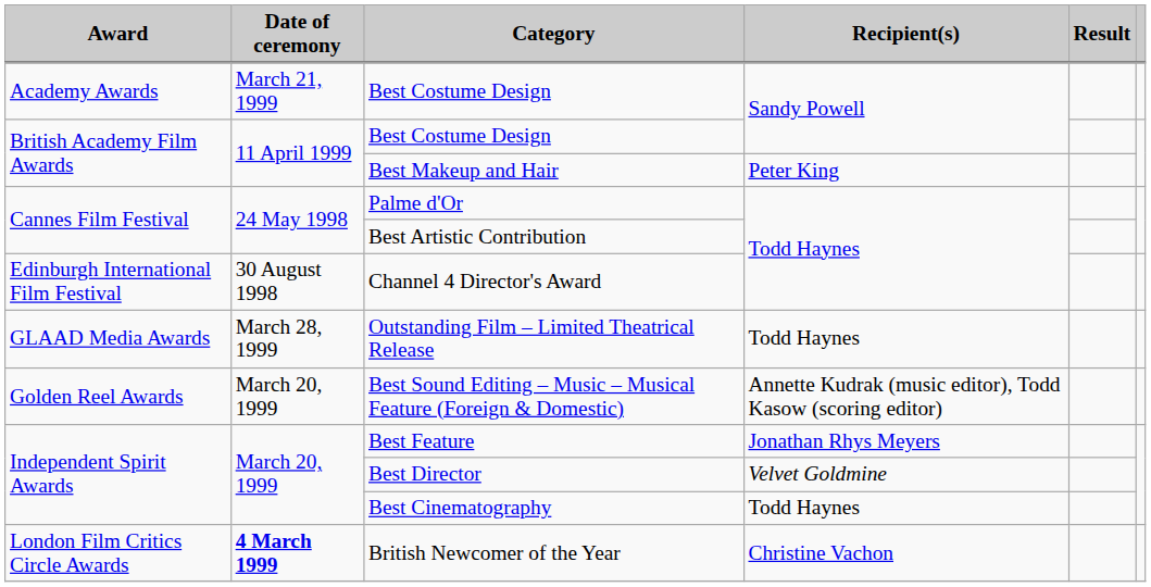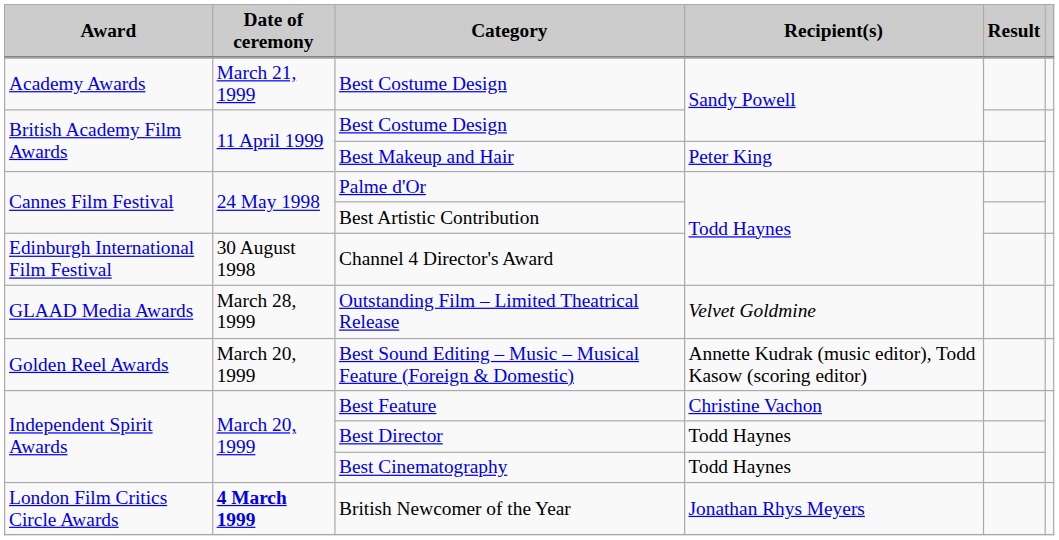 <table class="wikitable">
 <tr style="text-align:center;">
 <th style="background:#ccc;">Award</th>
 <th style="background:#ccc;">Date of ceremony</th>
 <th style="background:#ccc;">Category</th>
 <th style="background:#ccc;">Recipient(s)</th>
 <th style="background:#ccc;">Result</th>
 <th style="background:#ccc;"></th>
 </tr>
 <tr style="border-top:2px solid gray;">
 </tr>
 <tr>
 <td><a href='#'>Academy Awards</a></td>
 <td><a href='#'>March 21, 1999</a></td>
 <td><a href='#'>Best Costume Design</a></td>
 <td rowspan="2"><a href='#'>Sandy Powell</a></td>
 <td></td>
 <td></td>
 </tr>
 <tr>
 <td rowspan="2"><a href='#'>British Academy Film Awards</a></td>
 <td rowspan="2"><a href='#'>11 April 1999</a></td>
 <td><a href='#'>Best Costume Design</a></td>
 <td></td>
 <td rowspan="2"></td>
 </tr>
 <tr>
 <td><a href='#'>Best Makeup and Hair</a></td>
 <td><a href='#'>Peter King</a></td>
 <td></td>
 </tr>
 <tr>
 <td rowspan="2"><a href='#'>Cannes Film Festival</a></td>
 <td rowspan="2"><a href='#'>24 May 1998</a></td>
 <td><a href='#'>Palme d'Or</a></td>
 <td rowspan="3"><a href='#'>Todd Haynes</a></td>
 <td></td>
 <td rowspan="2"></td>
 </tr>
 <tr>
 <td>Best Artistic Contribution</td>
 <td></td>
 </tr>
 <tr>
 <td><a href='#'>Edinburgh International Film Festival</a></td>
 <td>30 August 1998</td>
 <td>Channel 4 Director's Award</td>
 <td></td>
 <td></td>
 </tr>
 <tr>
 <td><a href='#'>GLAAD Media Awards</a></td>
 <td>March 28, 1999</td>
 <td><a href='#'>Outstanding Film – Limited Theatrical Release</a></td>
-<td>Todd Haynes</td>
+<td><em>Velvet Goldmine</em></td>
 <td></td>
 <td></td>
 </tr>
 <tr>
 <td><a href='#'>Golden Reel Awards</a></td>
 <td>March 20, 1999</td>
 <td><a href='#'>Best Sound Editing – Music – Musical Feature (Foreign & Domestic)</a></td>
 <td>Annette Kudrak (music editor), Todd Kasow (scoring editor)</td>
 <td></td>
 <td></td>
 </tr>
 <tr>
 <td rowspan="3"><a href='#'>Independent Spirit Awards</a></td>
 <td rowspan="3"><a href='#'>March 20, 1999</a></td>
 <td><a href='#'>Best Feature</a></td>
-<td><a href='#'>Jonathan Rhys Meyers</a></td>
+<td><a href='#'>Christine Vachon</a></td>
 <td></td>
 <td rowspan="3"></td>
 </tr>
 <tr>
 <td><a href='#'>Best Director</a></td>
-<td><em>Velvet Goldmine</em></td>
+<td>Todd Haynes</td>
 <td></td>
 </tr>
 <tr>
 <td><a href='#'>Best Cinematography</a></td>
 <td>Todd Haynes</td>
 <td></td>
 </tr>
 <tr>
 <td><a href='#'>London Film Critics Circle Awards</a></td>
 <td><strong><a href='#'>4 March 1999</a></strong></td>
 <td>British Newcomer of the Year</td>
-<td><a href='#'>Christine Vachon</a></td>
+<td><a href='#'>Jonathan Rhys Meyers</a></td>
 <td></td>
 <td></td>
 </tr>
 <tr>
 </tr>
 </table>
